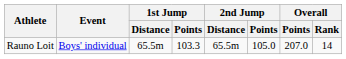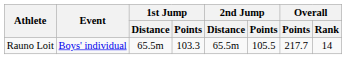 <table class="wikitable">
 <tr>
 <th rowspan="2">Athlete</th>
 <th rowspan="2">Event</th>
 <th colspan="2">1st Jump</th>
 <th colspan="2">2nd Jump</th>
 <th colspan="2">Overall</th>
 </tr>
 <tr>
 <th>Distance</th>
 <th>Points</th>
 <th>Distance</th>
 <th>Points</th>
 <th>Points</th>
 <th>Rank</th>
 </tr>
 <tr>
 <td>Rauno Loit</td>
 <td><a href='#'>Boys' individual</a></td>
 <td align="center">65.5m</td>
 <td align="center">103.3</td>
 <td align="center">65.5m</td>
-<td align="center">105.0</td>
-<td align="center">207.0</td>
+<td align="center">105.5</td>
+<td align="center">217.7</td>
 <td align="center">14</td>
 </tr>
 </table>
